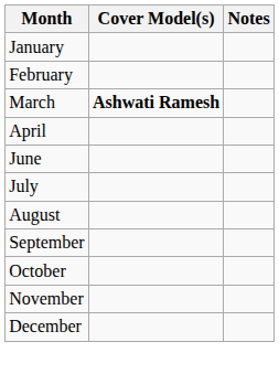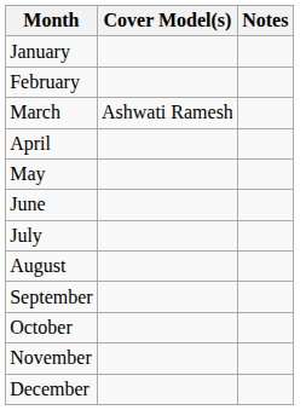 <table class="wikitable">
 <tr>
 <th>Month</th>
 <th>Cover Model(s)</th>
 <th>Notes</th>
 </tr>
 <tr>
 <td>January</td>
 <td></td>
 <td></td>
 </tr>
 <tr>
 <td>February</td>
 <td></td>
 <td></td>
 </tr>
 <tr>
 <td>March</td>
-<td><strong>Ashwati Ramesh</strong></td>
+<td>Ashwati Ramesh</td>
 <td></td>
 </tr>
 <tr>
 <td>April</td>
+<td></td>
+<td></td>
+</tr>
+<tr>
+<td>May</td>
 <td></td>
 <td></td>
 </tr>
 <tr>
 <td>June</td>
 <td></td>
 <td></td>
 </tr>
 <tr>
 <td>July</td>
 <td></td>
 <td></td>
 </tr>
 <tr>
 <td>August</td>
 <td></td>
 <td></td>
 </tr>
 <tr>
 <td>September</td>
 <td></td>
 <td></td>
 </tr>
 <tr>
 <td>October</td>
 <td></td>
 <td></td>
 </tr>
 <tr>
 <td>November</td>
 <td></td>
 <td></td>
 </tr>
 <tr>
 <td>December</td>
 <td></td>
 <td></td>
 </tr>
 </table>
